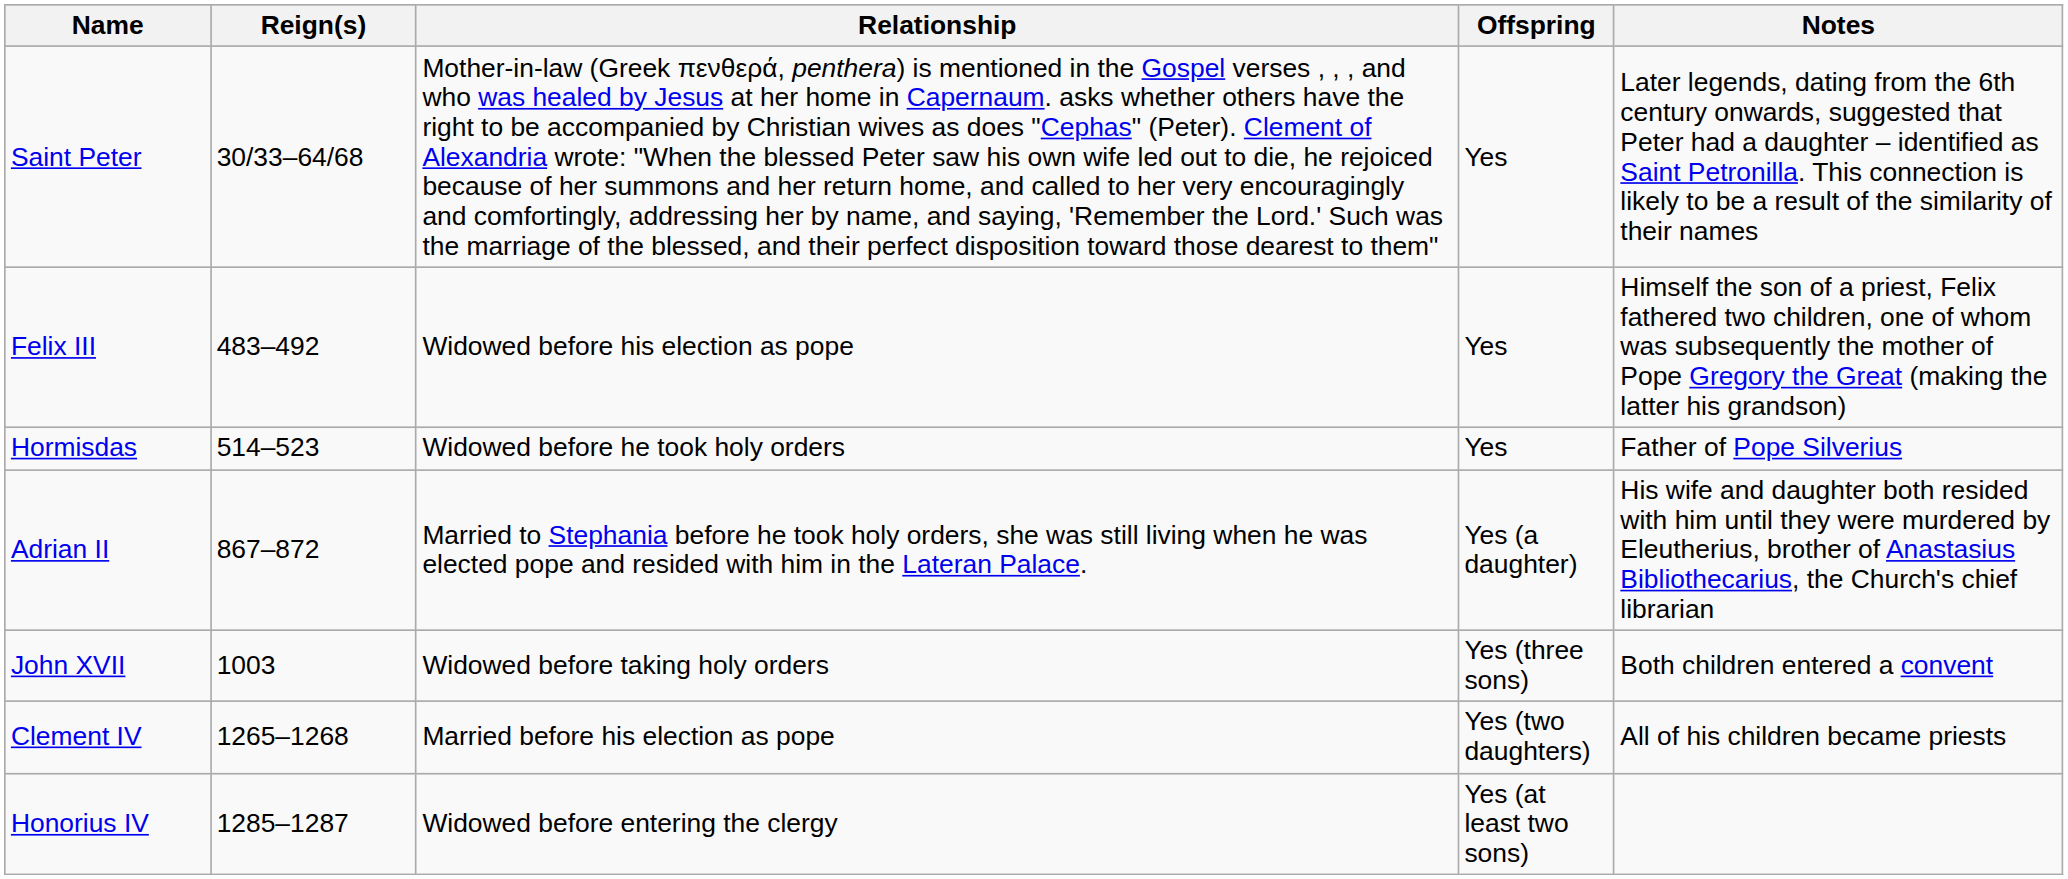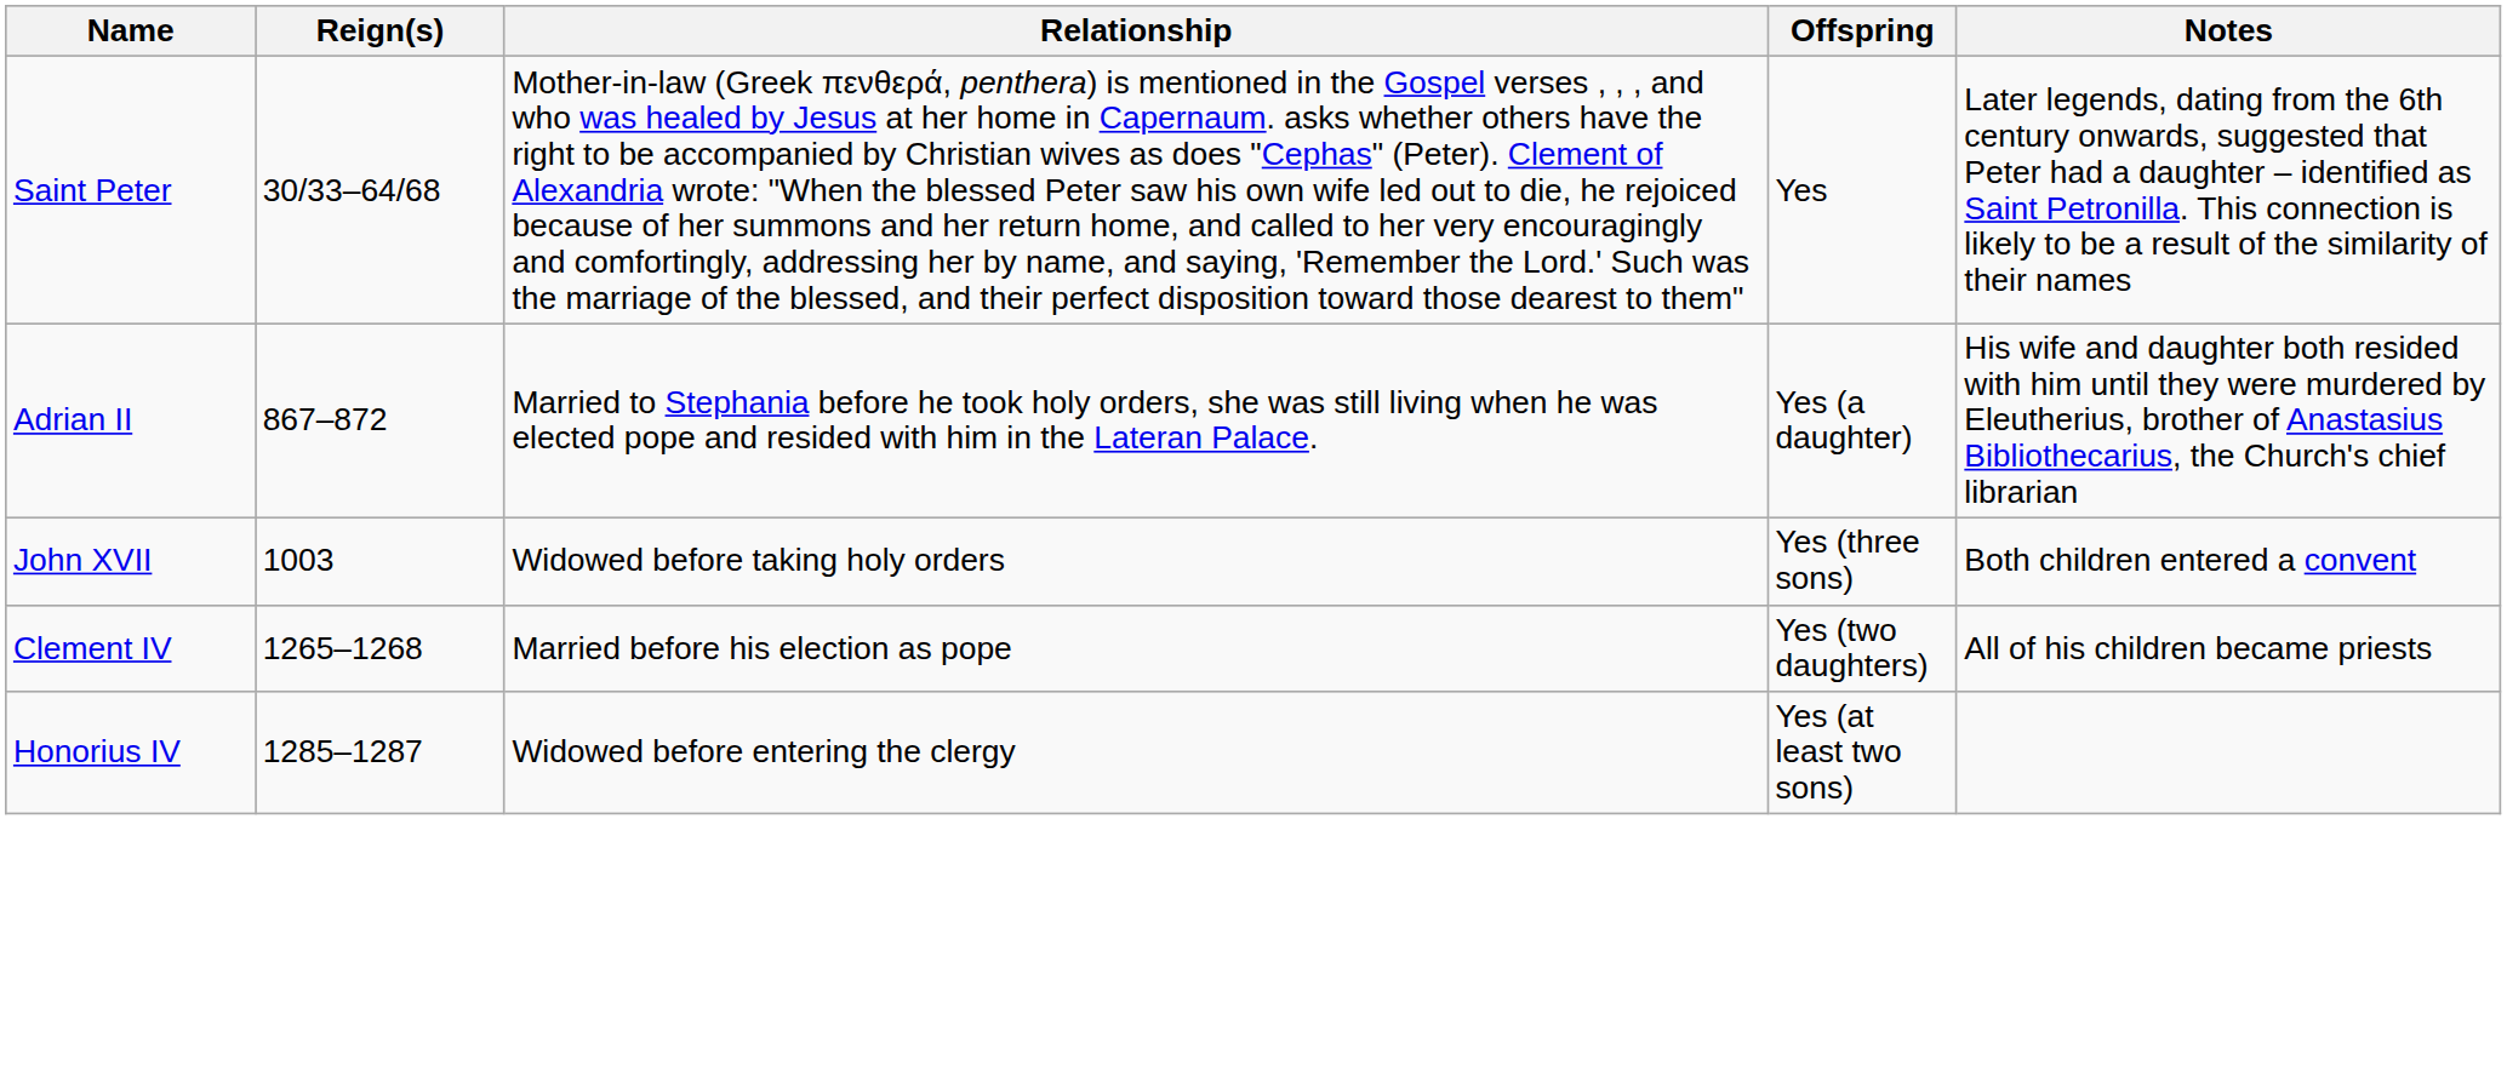 <table class="wikitable">
 <tr>
 <th width=10%>Name</th>
 <th width=10%>Reign(s)</th>
 <th>Relationship</th>
 <th>Offspring</th>
 <th>Notes</th>
 </tr>
 <tr>
 <td><a href='#'>Saint Peter</a></td>
 <td>30/33–64/68</td>
 <td>Mother-in-law (Greek πενθερά, <em>penthera</em>) is mentioned in the <a href='#'>Gospel</a> verses , , , and who <a href='#'>was healed by Jesus</a> at her home in <a href='#'>Capernaum</a>.  asks whether others have the right to be accompanied by Christian wives as does "<a href='#'>Cephas</a>" (Peter). <a href='#'>Clement of Alexandria</a> wrote: "When the blessed Peter saw his own wife led out to die, he rejoiced because of her summons and her return home, and called to her very encouragingly and comfortingly, addressing her by name, and saying, 'Remember the Lord.' Such was the marriage of the blessed, and their perfect disposition toward those dearest to them"</td>
 <td>Yes</td>
 <td>Later legends, dating from the 6th century onwards, suggested that Peter had a daughter – identified as <a href='#'>Saint Petronilla</a>. This connection is likely to be a result of the similarity of their names</td>
-</tr>
-<tr>
-<td><a href='#'>Felix III</a></td>
-<td>483–492</td>
-<td>Widowed before his election as pope</td>
-<td>Yes</td>
-<td>Himself the son of a priest, Felix fathered two children, one of whom was subsequently the mother of Pope <a href='#'>Gregory the Great</a> (making the latter his grandson)</td>
-</tr>
-<tr>
-<td><a href='#'>Hormisdas</a></td>
-<td>514–523</td>
-<td>Widowed before he took holy orders</td>
-<td>Yes</td>
-<td>Father of <a href='#'>Pope Silverius</a></td>
 </tr>
 <tr>
 <td><a href='#'>Adrian II</a></td>
 <td>867–872</td>
 <td>Married to <a href='#'>Stephania</a> before he took holy orders, she was still living when he was elected pope and resided with him in the <a href='#'>Lateran Palace</a>.</td>
 <td>Yes (a daughter)</td>
 <td>His wife and daughter both resided with him until they were murdered by Eleutherius, brother of <a href='#'>Anastasius Bibliothecarius</a>, the Church's chief librarian</td>
 </tr>
 <tr>
 <td><a href='#'>John XVII</a></td>
 <td>1003</td>
 <td>Widowed before taking holy orders</td>
 <td>Yes (three sons)</td>
 <td>Both children entered a <a href='#'>convent</a></td>
 </tr>
 <tr>
 <td><a href='#'>Clement IV</a></td>
 <td>1265–1268</td>
 <td>Married before his election as pope</td>
 <td>Yes (two daughters)</td>
 <td>All of his children became priests</td>
 </tr>
 <tr>
 <td style=white-space:nowrap><a href='#'>Honorius IV</a></td>
 <td>1285–1287</td>
 <td>Widowed before entering the clergy</td>
 <td>Yes (at least two sons)</td>
 <td></td>
 </tr>
 </table>
